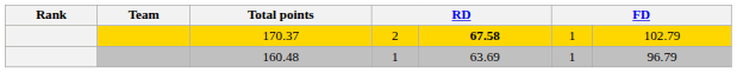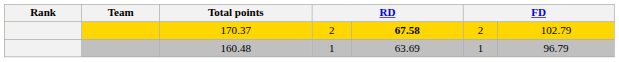 <table class="wikitable sortable" style="text-align:center;" width="70%">
 <tr>
 <th scope="col">Rank</th>
 <th scope="col">Team</th>
 <th scope="col">Total points</th>
 <th scope="col" colspan="2" width="80px"><a href='#'>RD</a></th>
 <th scope="col" colspan="2" width="80px"><a href='#'>FD</a></th>
 </tr>
 <tr bgcolor="gold">
 <th scope="row"></th>
 <td align="left"></td>
 <td>170.37</td>
 <td>2</td>
 <td><strong>67.58</strong></td>
-<td>1</td>
+<td>2</td>
 <td>102.79</td>
 </tr>
 <tr bgcolor="silver">
 <th scope="row"></th>
 <td align="left"></td>
 <td>160.48</td>
 <td>1</td>
 <td>63.69</td>
 <td>1</td>
 <td>96.79</td>
 </tr>
 </table>
